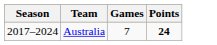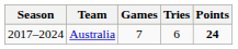 <table class="wikitable" style="text-align:center;">
 <tr style="background:#bdb76b;">
 <th>Season</th>
 <th>Team</th>
 <th>Games</th>
+<th>Tries</th>
 <th>Points</th>
 </tr>
 <tr>
 <td>2017–2024</td>
 <td> <a href='#'>Australia</a></td>
 <td>7</td>
+<td>6</td>
 <td><strong>24</strong></td>
 </tr>
 </table>
